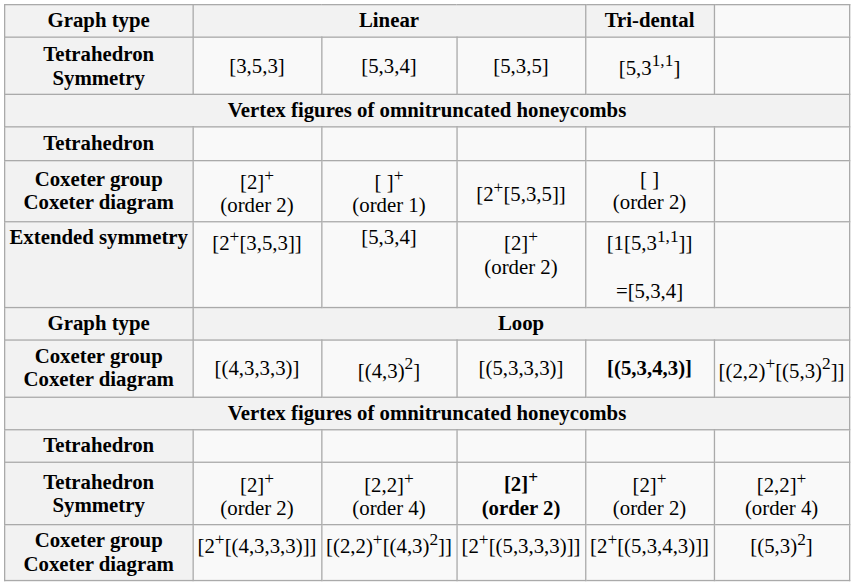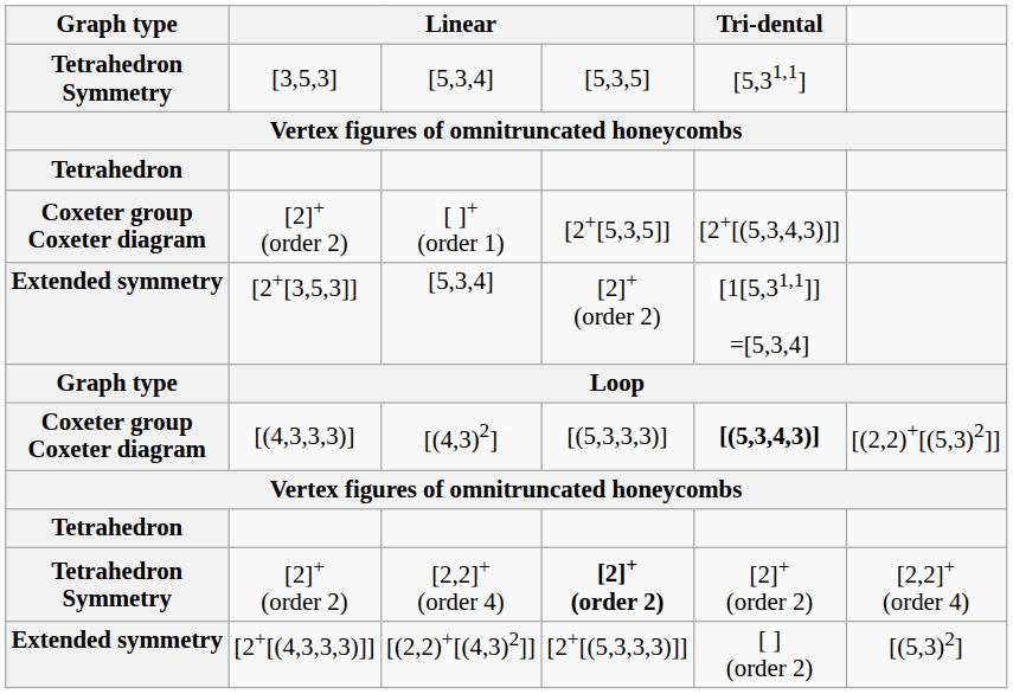 <table class=wikitable>
 <tr>
 <th>Graph type</th>
 <th colspan=3>Linear</th>
 <th>Tri-dental</th>
 </tr>
 <tr align=center>
 <th>Tetrahedron<br>Symmetry</th>
 <td>[3,5,3]<br></td>
 <td>[5,3,4]<br></td>
 <td>[5,3,5]<br></td>
 <td>[5,3<sup>1,1</sup>]<br></td>
 <td></td>
 </tr>
 <tr>
 <th colspan=6>Vertex figures of omnitruncated honeycombs</th>
 </tr>
 <tr align=center>
 <th>Tetrahedron</th>
 <td></td>
 <td></td>
 <td></td>
 <td></td>
 <td></td>
 </tr>
 <tr align=center>
 <th>Coxeter group<br>Coxeter diagram</th>
 <td>[2]<sup>+</sup><br>(order 2)<br></td>
 <td>[ ]<sup>+</sup><br>(order 1)<br></td>
 <td>[2<sup>+</sup>[5,3,5]]<br></td>
-<td>[ ]<br>(order 2)<br></td>
+<td>[2<sup>+</sup>[(5,3,4,3)]]<br></td>
 <td></td>
 </tr>
 <tr valign=top align=center>
 <th>Extended symmetry</th>
 <td>[2<sup>+</sup>[3,5,3]]<br></td>
 <td>[5,3,4]<br></td>
 <td>[2]<sup>+</sup><br>(order 2)<br></td>
 <td>[1[5,3<sup>1,1</sup>]]<br><br>=[5,3,4]<br></td>
 <td></td>
 </tr>
 <tr>
 <th>Graph type</th>
 <th colspan=7>Loop</th>
 </tr>
 <tr align=center>
 <th>Coxeter group<br>Coxeter diagram</th>
 <td>[(4,3,3,3)]<br></td>
 <td>[(4,3)<sup>2</sup>]<br></td>
 <td>[(5,3,3,3)]<br></td>
 <td><strong>[(5,3,4,3)]<br></strong></td>
 <td>[(2,2)<sup>+</sup>[(5,3)<sup>2</sup>]]<br></td>
 </tr>
 <tr>
 <th colspan=8>Vertex figures of omnitruncated honeycombs</th>
 </tr>
 <tr align=center>
 <th>Tetrahedron</th>
 <td></td>
 <td></td>
 <td></td>
 <td></td>
 <td></td>
 </tr>
 <tr align=center>
 <th>Tetrahedron<br>Symmetry</th>
 <td>[2]<sup>+</sup><br>(order 2)<br></td>
 <td>[2,2]<sup>+</sup><br>(order 4)<br></td>
 <td><strong>[2]<sup>+</sup><br>(order 2)<br></strong></td>
 <td>[2]<sup>+</sup><br>(order 2)<br></td>
 <td>[2,2]<sup>+</sup><br>(order 4)<br></td>
 </tr>
 <tr valign=top align=center>
-<th>Coxeter group<br>Coxeter diagram</th>
+<th>Extended symmetry</th>
 <td>[2<sup>+</sup>[(4,3,3,3)]]<br></td>
 <td>[(2,2)<sup>+</sup>[(4,3)<sup>2</sup>]]<br></td>
 <td>[2<sup>+</sup>[(5,3,3,3)]]<br></td>
-<td>[2<sup>+</sup>[(5,3,4,3)]]<br></td>
+<td>[ ]<br>(order 2)<br></td>
 <td>[(5,3)<sup>2</sup>]<br></td>
 </tr>
 </table>
